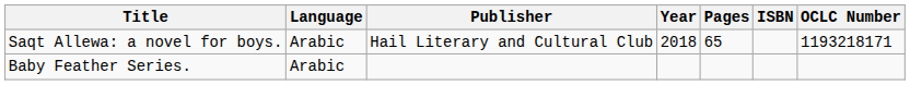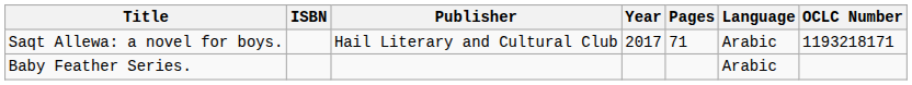 <table class="wikitable">
 <tr>
 <th>Title</th>
-<th>Language</th>
+<th>ISBN</th>
 <th>Publisher</th>
 <th>Year</th>
 <th>Pages</th>
-<th>ISBN</th>
+<th>Language</th>
 <th>OCLC Number</th>
 </tr>
 <tr>
 <td>Saqt Allewa: a novel for boys.</td>
+<td></td>
+<td>Hail Literary and Cultural Club</td>
+<td>2017</td>
+<td>71</td>
 <td>Arabic</td>
-<td>Hail Literary and Cultural Club</td>
-<td>2018</td>
-<td>65</td>
-<td></td>
 <td>1193218171</td>
 </tr>
 <tr>
 <td>Baby Feather Series.</td>
-<td>Arabic</td>
 <td></td>
 <td></td>
 <td></td>
 <td></td>
+<td>Arabic</td>
 <td></td>
 </tr>
 </table>
